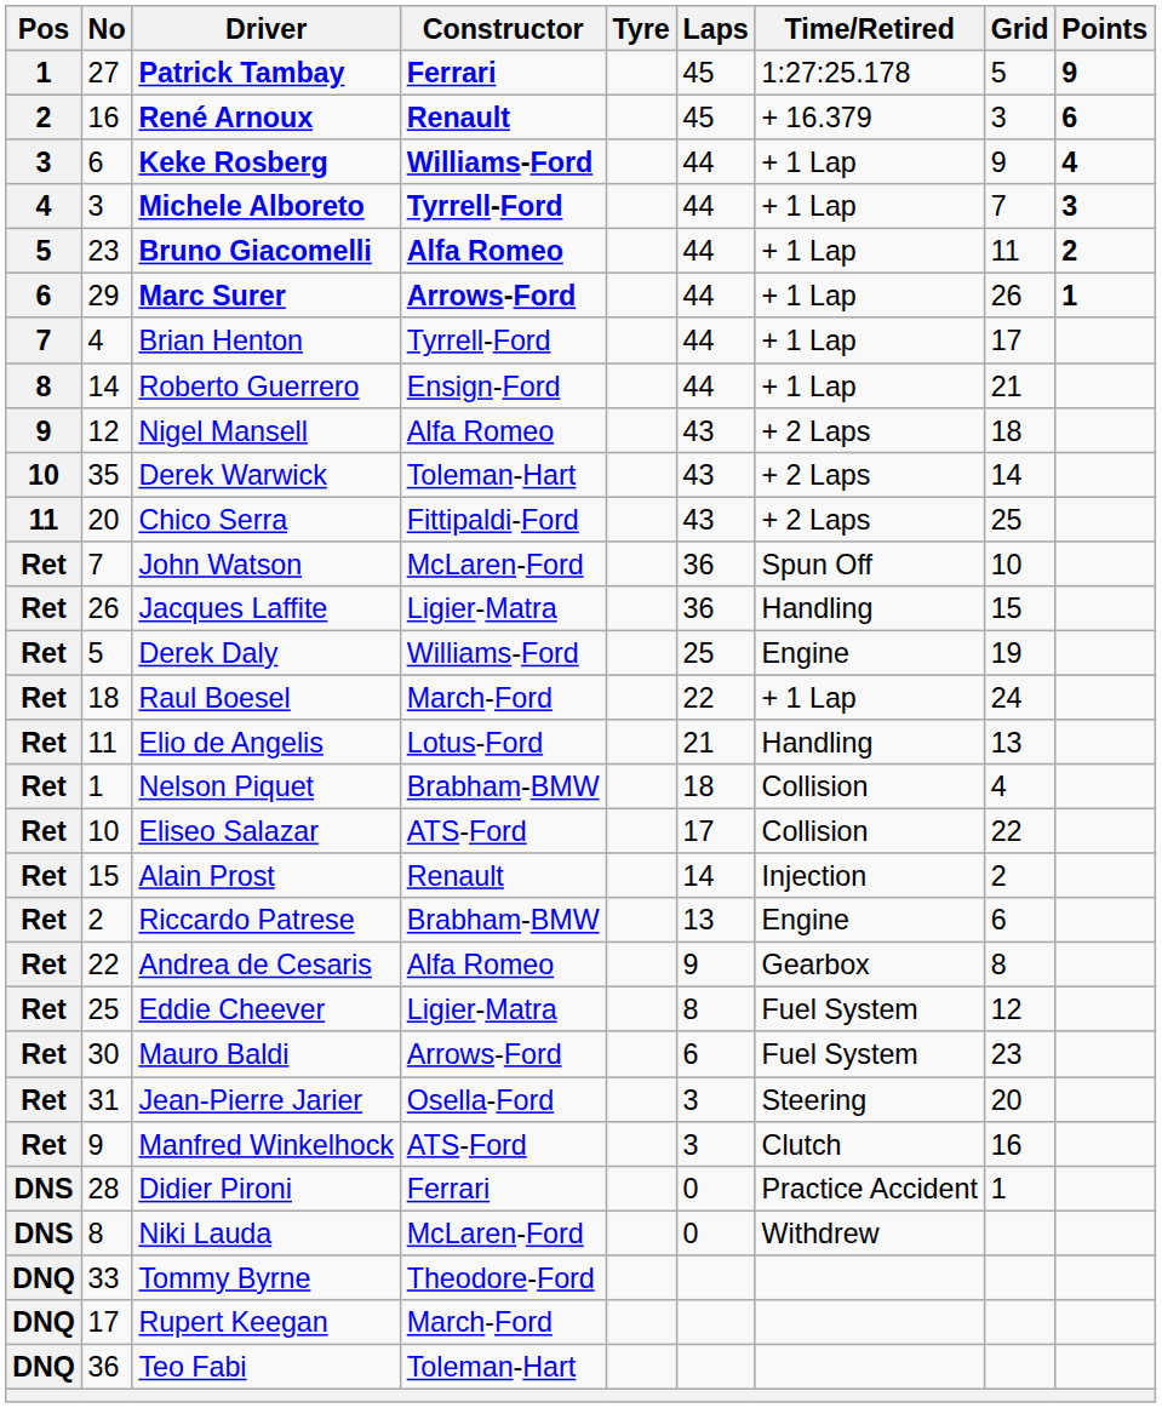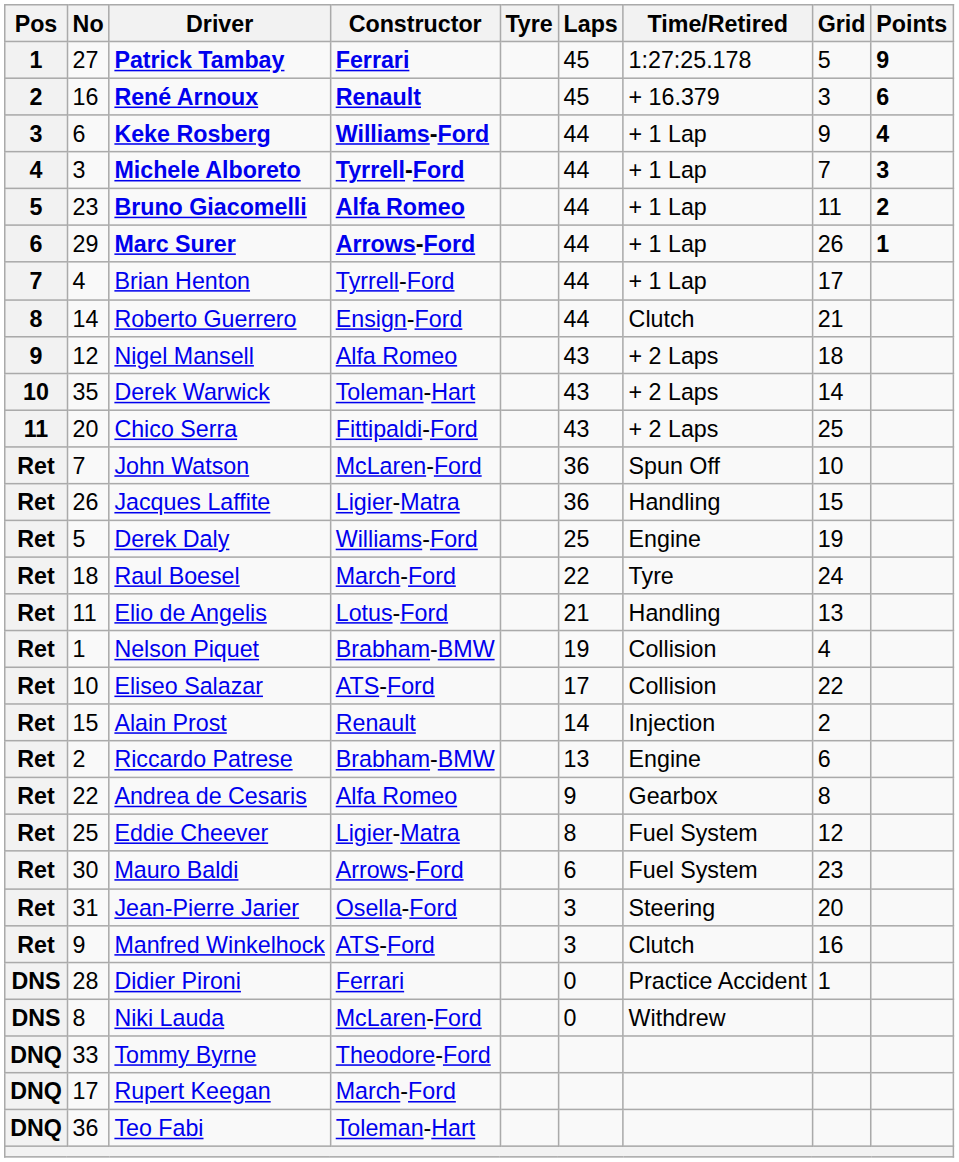 <table class="wikitable" style="font-size:95%;">
 <tr>
 <th>Pos</th>
 <th>No</th>
 <th>Driver</th>
 <th>Constructor</th>
 <th>Tyre</th>
 <th>Laps</th>
 <th>Time/Retired</th>
 <th>Grid</th>
 <th>Points</th>
 </tr>
 <tr>
 <th>1</th>
 <td>27</td>
 <td> <strong><a href='#'>Patrick Tambay</a></strong></td>
 <td><strong><a href='#'>Ferrari</a></strong></td>
 <td></td>
 <td>45</td>
 <td>1:27:25.178</td>
 <td>5</td>
 <td><strong>9</strong></td>
 </tr>
 <tr>
 <th>2</th>
 <td>16</td>
 <td> <strong><a href='#'>René Arnoux</a></strong></td>
 <td><strong><a href='#'>Renault</a></strong></td>
 <td></td>
 <td>45</td>
 <td>+ 16.379</td>
 <td>3</td>
 <td><strong>6</strong></td>
 </tr>
 <tr>
 <th>3</th>
 <td>6</td>
 <td> <strong><a href='#'>Keke Rosberg</a></strong></td>
 <td><strong><a href='#'>Williams</a>-<a href='#'>Ford</a></strong></td>
 <td></td>
 <td>44</td>
 <td>+ 1 Lap</td>
 <td>9</td>
 <td><strong>4</strong></td>
 </tr>
 <tr>
 <th>4</th>
 <td>3</td>
 <td> <strong><a href='#'>Michele Alboreto</a></strong></td>
 <td><strong><a href='#'>Tyrrell</a>-<a href='#'>Ford</a></strong></td>
 <td></td>
 <td>44</td>
 <td>+ 1 Lap</td>
 <td>7</td>
 <td><strong>3</strong></td>
 </tr>
 <tr>
 <th>5</th>
 <td>23</td>
 <td> <strong><a href='#'>Bruno Giacomelli</a></strong></td>
 <td><strong><a href='#'>Alfa Romeo</a></strong></td>
 <td></td>
 <td>44</td>
 <td>+ 1 Lap</td>
 <td>11</td>
 <td><strong>2</strong></td>
 </tr>
 <tr>
 <th>6</th>
 <td>29</td>
 <td> <strong><a href='#'>Marc Surer</a></strong></td>
 <td><strong><a href='#'>Arrows</a>-<a href='#'>Ford</a></strong></td>
 <td></td>
 <td>44</td>
 <td>+ 1 Lap</td>
 <td>26</td>
 <td><strong>1</strong></td>
 </tr>
 <tr>
 <th>7</th>
 <td>4</td>
 <td> <a href='#'>Brian Henton</a></td>
 <td><a href='#'>Tyrrell</a>-<a href='#'>Ford</a></td>
 <td></td>
 <td>44</td>
 <td>+ 1 Lap</td>
 <td>17</td>
 <td></td>
 </tr>
 <tr>
 <th>8</th>
 <td>14</td>
 <td> <a href='#'>Roberto Guerrero</a></td>
 <td><a href='#'>Ensign</a>-<a href='#'>Ford</a></td>
 <td></td>
 <td>44</td>
-<td>+ 1 Lap</td>
+<td>Clutch</td>
 <td>21</td>
 <td></td>
 </tr>
 <tr>
 <th>9</th>
 <td>12</td>
 <td> <a href='#'>Nigel Mansell</a></td>
 <td><a href='#'>Alfa Romeo</a></td>
 <td></td>
 <td>43</td>
 <td>+ 2 Laps</td>
 <td>18</td>
 <td></td>
 </tr>
 <tr>
 <th>10</th>
 <td>35</td>
 <td> <a href='#'>Derek Warwick</a></td>
 <td><a href='#'>Toleman</a>-<a href='#'>Hart</a></td>
 <td></td>
 <td>43</td>
 <td>+ 2 Laps</td>
 <td>14</td>
 <td></td>
 </tr>
 <tr>
 <th>11</th>
 <td>20</td>
 <td> <a href='#'>Chico Serra</a></td>
 <td><a href='#'>Fittipaldi</a>-<a href='#'>Ford</a></td>
 <td></td>
 <td>43</td>
 <td>+ 2 Laps</td>
 <td>25</td>
 <td></td>
 </tr>
 <tr>
 <th>Ret</th>
 <td>7</td>
 <td> <a href='#'>John Watson</a></td>
 <td><a href='#'>McLaren</a>-<a href='#'>Ford</a></td>
 <td></td>
 <td>36</td>
 <td>Spun Off</td>
 <td>10</td>
 <td></td>
 </tr>
 <tr>
 <th>Ret</th>
 <td>26</td>
 <td> <a href='#'>Jacques Laffite</a></td>
 <td><a href='#'>Ligier</a>-<a href='#'>Matra</a></td>
 <td></td>
 <td>36</td>
 <td>Handling</td>
 <td>15</td>
 <td></td>
 </tr>
 <tr>
 <th>Ret</th>
 <td>5</td>
 <td> <a href='#'>Derek Daly</a></td>
 <td><a href='#'>Williams</a>-<a href='#'>Ford</a></td>
 <td></td>
 <td>25</td>
 <td>Engine</td>
 <td>19</td>
 <td></td>
 </tr>
 <tr>
 <th>Ret</th>
 <td>18</td>
 <td> <a href='#'>Raul Boesel</a></td>
 <td><a href='#'>March</a>-<a href='#'>Ford</a></td>
 <td></td>
 <td>22</td>
-<td>+ 1 Lap</td>
+<td>Tyre</td>
 <td>24</td>
 <td></td>
 </tr>
 <tr>
 <th>Ret</th>
 <td>11</td>
 <td> <a href='#'>Elio de Angelis</a></td>
 <td><a href='#'>Lotus</a>-<a href='#'>Ford</a></td>
 <td></td>
 <td>21</td>
 <td>Handling</td>
 <td>13</td>
 <td></td>
 </tr>
 <tr>
 <th>Ret</th>
 <td>1</td>
 <td> <a href='#'>Nelson Piquet</a></td>
 <td><a href='#'>Brabham</a>-<a href='#'>BMW</a></td>
 <td></td>
-<td>18</td>
+<td>19</td>
 <td>Collision</td>
 <td>4</td>
 <td></td>
 </tr>
 <tr>
 <th>Ret</th>
 <td>10</td>
 <td> <a href='#'>Eliseo Salazar</a></td>
 <td><a href='#'>ATS</a>-<a href='#'>Ford</a></td>
 <td></td>
 <td>17</td>
 <td>Collision</td>
 <td>22</td>
 <td></td>
 </tr>
 <tr>
 <th>Ret</th>
 <td>15</td>
 <td> <a href='#'>Alain Prost</a></td>
 <td><a href='#'>Renault</a></td>
 <td></td>
 <td>14</td>
 <td>Injection</td>
 <td>2</td>
 <td></td>
 </tr>
 <tr>
 <th>Ret</th>
 <td>2</td>
 <td> <a href='#'>Riccardo Patrese</a></td>
 <td><a href='#'>Brabham</a>-<a href='#'>BMW</a></td>
 <td></td>
 <td>13</td>
 <td>Engine</td>
 <td>6</td>
 <td></td>
 </tr>
 <tr>
 <th>Ret</th>
 <td>22</td>
 <td> <a href='#'>Andrea de Cesaris</a></td>
 <td><a href='#'>Alfa Romeo</a></td>
 <td></td>
 <td>9</td>
 <td>Gearbox</td>
 <td>8</td>
 <td></td>
 </tr>
 <tr>
 <th>Ret</th>
 <td>25</td>
 <td> <a href='#'>Eddie Cheever</a></td>
 <td><a href='#'>Ligier</a>-<a href='#'>Matra</a></td>
 <td></td>
 <td>8</td>
 <td>Fuel System</td>
 <td>12</td>
 <td></td>
 </tr>
 <tr>
 <th>Ret</th>
 <td>30</td>
 <td> <a href='#'>Mauro Baldi</a></td>
 <td><a href='#'>Arrows</a>-<a href='#'>Ford</a></td>
 <td></td>
 <td>6</td>
 <td>Fuel System</td>
 <td>23</td>
 <td></td>
 </tr>
 <tr>
 <th>Ret</th>
 <td>31</td>
 <td> <a href='#'>Jean-Pierre Jarier</a></td>
 <td><a href='#'>Osella</a>-<a href='#'>Ford</a></td>
 <td></td>
 <td>3</td>
 <td>Steering</td>
 <td>20</td>
 <td></td>
 </tr>
 <tr>
 <th>Ret</th>
 <td>9</td>
 <td> <a href='#'>Manfred Winkelhock</a></td>
 <td><a href='#'>ATS</a>-<a href='#'>Ford</a></td>
 <td></td>
 <td>3</td>
 <td>Clutch</td>
 <td>16</td>
 <td></td>
 </tr>
 <tr>
 <th>DNS</th>
 <td>28</td>
 <td> <a href='#'>Didier Pironi</a></td>
 <td><a href='#'>Ferrari</a></td>
 <td></td>
 <td>0</td>
 <td>Practice Accident</td>
 <td>1</td>
 <td></td>
 </tr>
 <tr>
 <th>DNS</th>
 <td>8</td>
 <td> <a href='#'>Niki Lauda</a></td>
 <td><a href='#'>McLaren</a>-<a href='#'>Ford</a></td>
 <td></td>
 <td>0</td>
 <td>Withdrew</td>
 <td></td>
 <td></td>
 </tr>
 <tr>
 <th>DNQ</th>
 <td>33</td>
 <td> <a href='#'>Tommy Byrne</a></td>
 <td><a href='#'>Theodore</a>-<a href='#'>Ford</a></td>
 <td></td>
 <td></td>
 <td></td>
 <td></td>
 <td></td>
 </tr>
 <tr>
 <th>DNQ</th>
 <td>17</td>
 <td> <a href='#'>Rupert Keegan</a></td>
 <td><a href='#'>March</a>-<a href='#'>Ford</a></td>
 <td></td>
 <td></td>
 <td></td>
 <td></td>
 <td></td>
 </tr>
 <tr>
 <th>DNQ</th>
 <td>36</td>
 <td> <a href='#'>Teo Fabi</a></td>
 <td><a href='#'>Toleman</a>-<a href='#'>Hart</a></td>
 <td></td>
 <td></td>
 <td></td>
 <td></td>
 <td></td>
 </tr>
 <tr>
 <th colspan="9"></th>
 </tr>
 </table>
